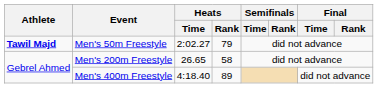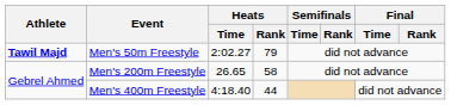 <table class=wikitable style="font-size:90%">
 <tr>
 <th rowspan="2">Athlete</th>
 <th rowspan="2">Event</th>
 <th colspan="2">Heats</th>
 <th colspan="2">Semifinals</th>
 <th colspan="2">Final</th>
 </tr>
 <tr>
 <th>Time</th>
 <th>Rank</th>
 <th>Time</th>
 <th>Rank</th>
 <th>Time</th>
 <th>Rank</th>
 </tr>
 <tr>
 <td rowspan="1"><strong><a href='#'>Tawil Majd</a></strong></td>
 <td><a href='#'>Men's 50m Freestyle</a></td>
 <td align=center>2:02.27</td>
 <td align=center>79</td>
 <td align=center colspan=4>did not advance</td>
 </tr>
 <tr>
 <td rowspan="2"><a href='#'>Gebrel Ahmed</a></td>
 <td><a href='#'>Men's 200m Freestyle</a></td>
 <td align=center>26.65</td>
 <td align=center>58</td>
 <td align=center colspan=4>did not advance</td>
 </tr>
 <tr>
 <td><a href='#'>Men's 400m Freestyle</a></td>
 <td align=center>4:18.40</td>
-<td align=center>89</td>
+<td align=center>44</td>
 <td colspan= 2 bgcolor="wheat"></td>
 <td align=center colspan=2>did not advance</td>
 </tr>
 </table>
